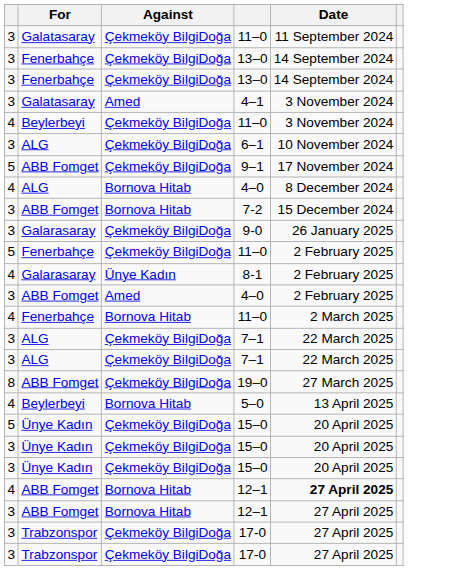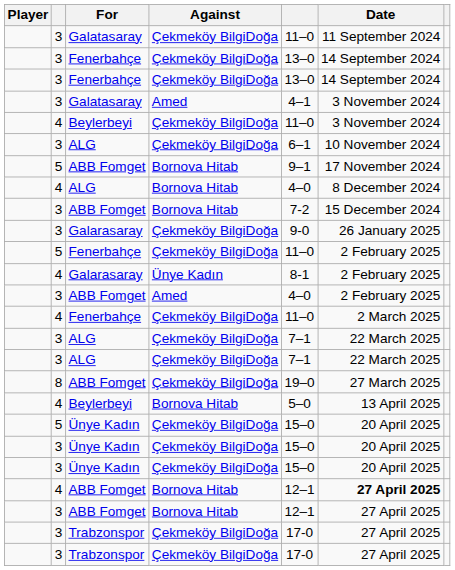 <table class="wikitable sortable">
 <tr>
+<th>Player</th>
 <th></th>
 <th>For</th>
 <th>Against</th>
 <th></th>
 <th>Date</th>
 <th></th>
 </tr>
 <tr>
+<td> </td>
 <td align=center>3</td>
 <td><a href='#'>Galatasaray</a></td>
 <td><a href='#'>Çekmeköy BilgiDoğa</a></td>
 <td align=center>11–0</td>
 <td align=right>11 September 2024</td>
 <td align=center></td>
 </tr>
 <tr>
+<td> </td>
 <td align=center>3</td>
 <td><a href='#'>Fenerbahçe</a></td>
 <td><a href='#'>Çekmeköy BilgiDoğa</a></td>
 <td align=center>13–0</td>
 <td align=right>14 September 2024</td>
 <td align=center></td>
 </tr>
 <tr>
+<td> </td>
 <td align=center>3</td>
 <td><a href='#'>Fenerbahçe</a></td>
 <td><a href='#'>Çekmeköy BilgiDoğa</a></td>
 <td align=center>13–0</td>
 <td align=right>14 September 2024</td>
 <td align=center></td>
 </tr>
 <tr>
+<td> </td>
 <td align=center>3</td>
 <td><a href='#'>Galatasaray</a></td>
 <td><a href='#'>Amed</a></td>
 <td align=center>4–1</td>
 <td align=right>3 November 2024</td>
 <td align=center></td>
 </tr>
 <tr>
+<td> </td>
 <td align=center>4</td>
 <td><a href='#'>Beylerbeyi</a></td>
 <td><a href='#'>Çekmeköy BilgiDoğa</a></td>
 <td align=center>11–0</td>
 <td align=right>3 November 2024</td>
 <td align=center></td>
 </tr>
 <tr>
+<td> </td>
 <td align=center>3</td>
 <td><a href='#'>ALG</a></td>
 <td><a href='#'>Çekmeköy BilgiDoğa</a></td>
 <td align=center>6–1</td>
 <td align=right>10 November 2024</td>
 <td align=center></td>
 </tr>
 <tr>
+<td> </td>
 <td align=center>5</td>
 <td><a href='#'>ABB Fomget</a></td>
-<td><a href='#'>Çekmeköy BilgiDoğa</a></td>
+<td><a href='#'>Bornova Hitab</a></td>
 <td align=center>9–1</td>
 <td align=right>17 November 2024</td>
 <td align=center></td>
 </tr>
 <tr>
+<td> </td>
 <td align=center>4</td>
 <td><a href='#'>ALG</a></td>
 <td><a href='#'>Bornova Hitab</a></td>
 <td align=center>4–0</td>
 <td align=right>8 December 2024</td>
 <td align=center></td>
 </tr>
 <tr>
+<td> </td>
 <td align=center>3</td>
 <td><a href='#'>ABB Fomget</a></td>
 <td><a href='#'>Bornova Hitab</a></td>
 <td align=center>7-2</td>
 <td align=right>15 December 2024</td>
 <td align=center></td>
 </tr>
 <tr>
+<td> </td>
 <td align=center>3</td>
 <td><a href='#'>Galarasaray</a></td>
 <td><a href='#'>Çekmeköy BilgiDoğa</a></td>
 <td align=center>9-0</td>
 <td align=right>26 January 2025</td>
 <td align=center></td>
 </tr>
 <tr>
+<td> </td>
 <td align=center>5</td>
 <td><a href='#'>Fenerbahçe</a></td>
 <td><a href='#'>Çekmeköy BilgiDoğa</a></td>
 <td align=center>11–0</td>
 <td align=right>2 February 2025</td>
 <td align=center></td>
 </tr>
 <tr>
+<td> </td>
 <td align=center>4</td>
 <td><a href='#'>Galarasaray</a></td>
 <td><a href='#'>Ünye Kadın</a></td>
 <td align=center>8-1</td>
 <td align=right>2 February 2025</td>
 <td align=center></td>
 </tr>
 <tr>
+<td> </td>
 <td align=center>3</td>
 <td><a href='#'>ABB Fomget</a></td>
 <td><a href='#'>Amed</a></td>
 <td align=center>4–0</td>
 <td align=right>2 February 2025</td>
 <td align=center></td>
 </tr>
 <tr>
+<td> </td>
 <td align=center>4</td>
 <td><a href='#'>Fenerbahçe</a></td>
-<td><a href='#'>Bornova Hitab</a></td>
+<td><a href='#'>Çekmeköy BilgiDoğa</a></td>
 <td align=center>11–0</td>
 <td align=right>2 March 2025</td>
 <td align=center></td>
 </tr>
 <tr>
+<td> </td>
 <td align=center>3</td>
 <td><a href='#'>ALG</a></td>
 <td><a href='#'>Çekmeköy BilgiDoğa</a></td>
 <td align=center>7–1</td>
 <td align=right>22 March 2025</td>
 <td align=center></td>
 </tr>
 <tr>
+<td> </td>
 <td align=center>3</td>
 <td><a href='#'>ALG</a></td>
 <td><a href='#'>Çekmeköy BilgiDoğa</a></td>
 <td align=center>7–1</td>
 <td align=right>22 March 2025</td>
 <td align=center></td>
 </tr>
 <tr>
+<td> </td>
 <td align=center>8</td>
 <td><a href='#'>ABB Fomget</a></td>
 <td><a href='#'>Çekmeköy BilgiDoğa</a></td>
 <td align=center>19–0</td>
 <td align=right>27 March 2025</td>
 <td align=center></td>
 </tr>
 <tr>
+<td> </td>
 <td align=center>4</td>
 <td><a href='#'>Beylerbeyi</a></td>
 <td><a href='#'>Bornova Hitab</a></td>
 <td align=center>5–0</td>
 <td align=right>13 April 2025</td>
 <td align=center></td>
 </tr>
 <tr>
+<td> </td>
 <td align=center>5</td>
 <td><a href='#'>Ünye Kadın</a></td>
 <td><a href='#'>Çekmeköy BilgiDoğa</a></td>
 <td align=center>15–0</td>
 <td align=right>20 April 2025</td>
 <td align=center></td>
 </tr>
 <tr>
+<td> </td>
 <td align=center>3</td>
 <td><a href='#'>Ünye Kadın</a></td>
 <td><a href='#'>Çekmeköy BilgiDoğa</a></td>
 <td align=center>15–0</td>
 <td align=right>20 April 2025</td>
 <td align=center></td>
 </tr>
 <tr>
+<td> </td>
 <td align=center>3</td>
 <td><a href='#'>Ünye Kadın</a></td>
 <td><a href='#'>Çekmeköy BilgiDoğa</a></td>
 <td align=center>15–0</td>
 <td align=right>20 April 2025</td>
 <td align=center></td>
 </tr>
 <tr>
+<td> </td>
 <td align=center>4</td>
 <td><a href='#'>ABB Fomget</a></td>
 <td><a href='#'>Bornova Hitab</a></td>
 <td align=center>12–1</td>
 <td align=right><strong>27 April 2025</strong></td>
 <td align=center></td>
 </tr>
 <tr>
+<td> </td>
 <td align=center>3</td>
 <td><a href='#'>ABB Fomget</a></td>
 <td><a href='#'>Bornova Hitab</a></td>
 <td align=center>12–1</td>
 <td align=right>27 April 2025</td>
 <td align=center></td>
 </tr>
 <tr>
+<td> </td>
 <td align=center>3</td>
 <td><a href='#'>Trabzonspor</a></td>
 <td><a href='#'>Çekmeköy BilgiDoğa</a></td>
 <td align=center>17-0</td>
 <td align=right>27 April 2025</td>
 <td align=center></td>
 </tr>
 <tr>
+<td> </td>
 <td align=center>3</td>
 <td><a href='#'>Trabzonspor</a></td>
 <td><a href='#'>Çekmeköy BilgiDoğa</a></td>
 <td align=center>17-0</td>
 <td align=right>27 April 2025</td>
 <td align=center></td>
 </tr>
 </table>
